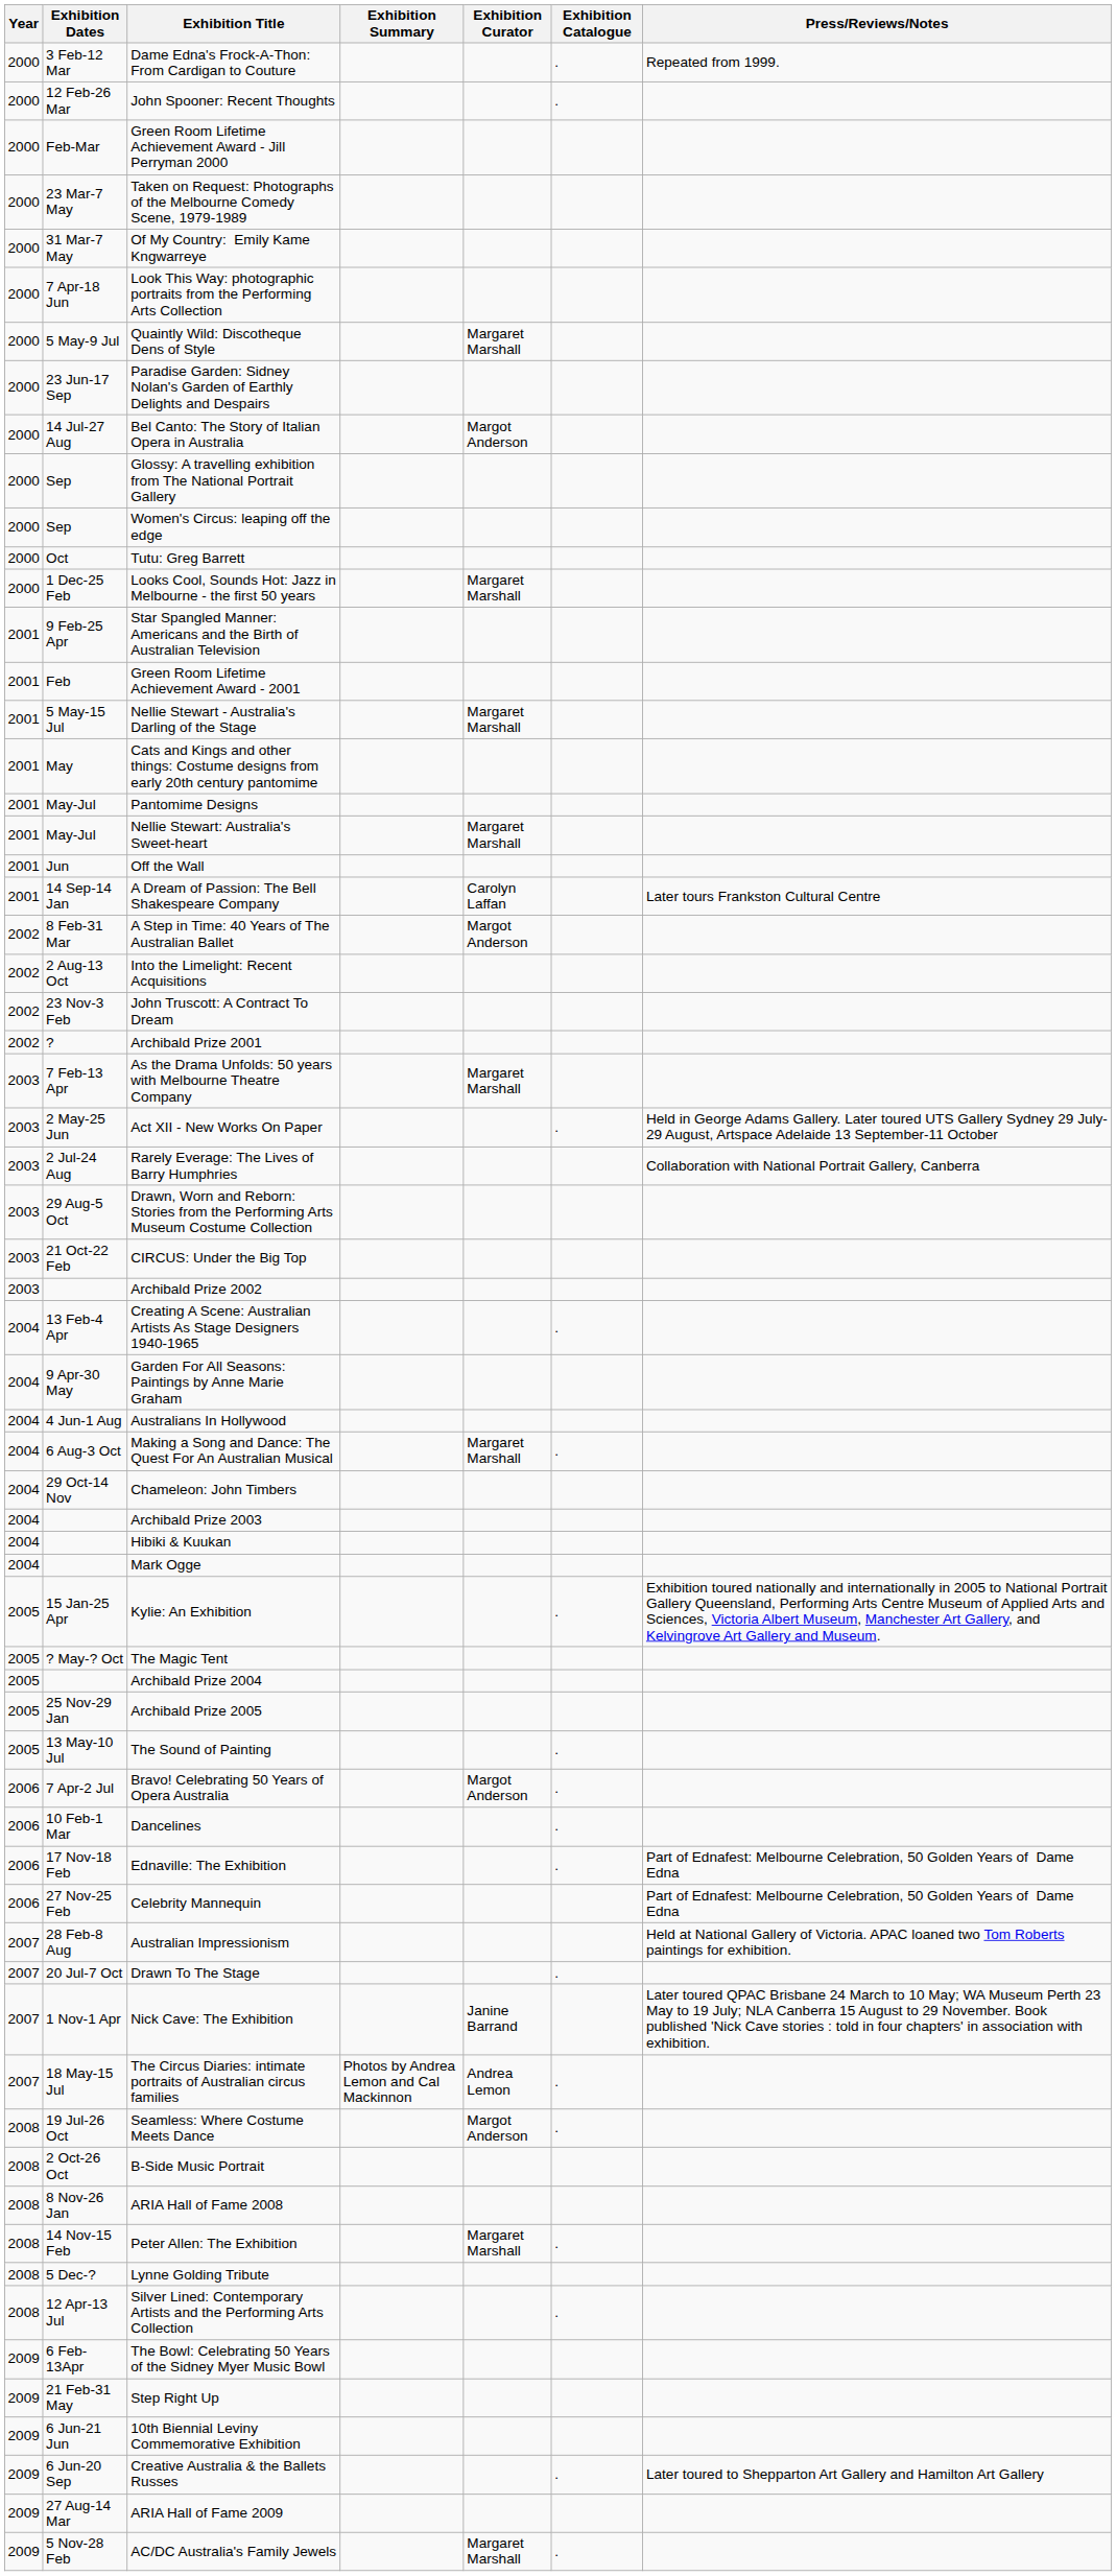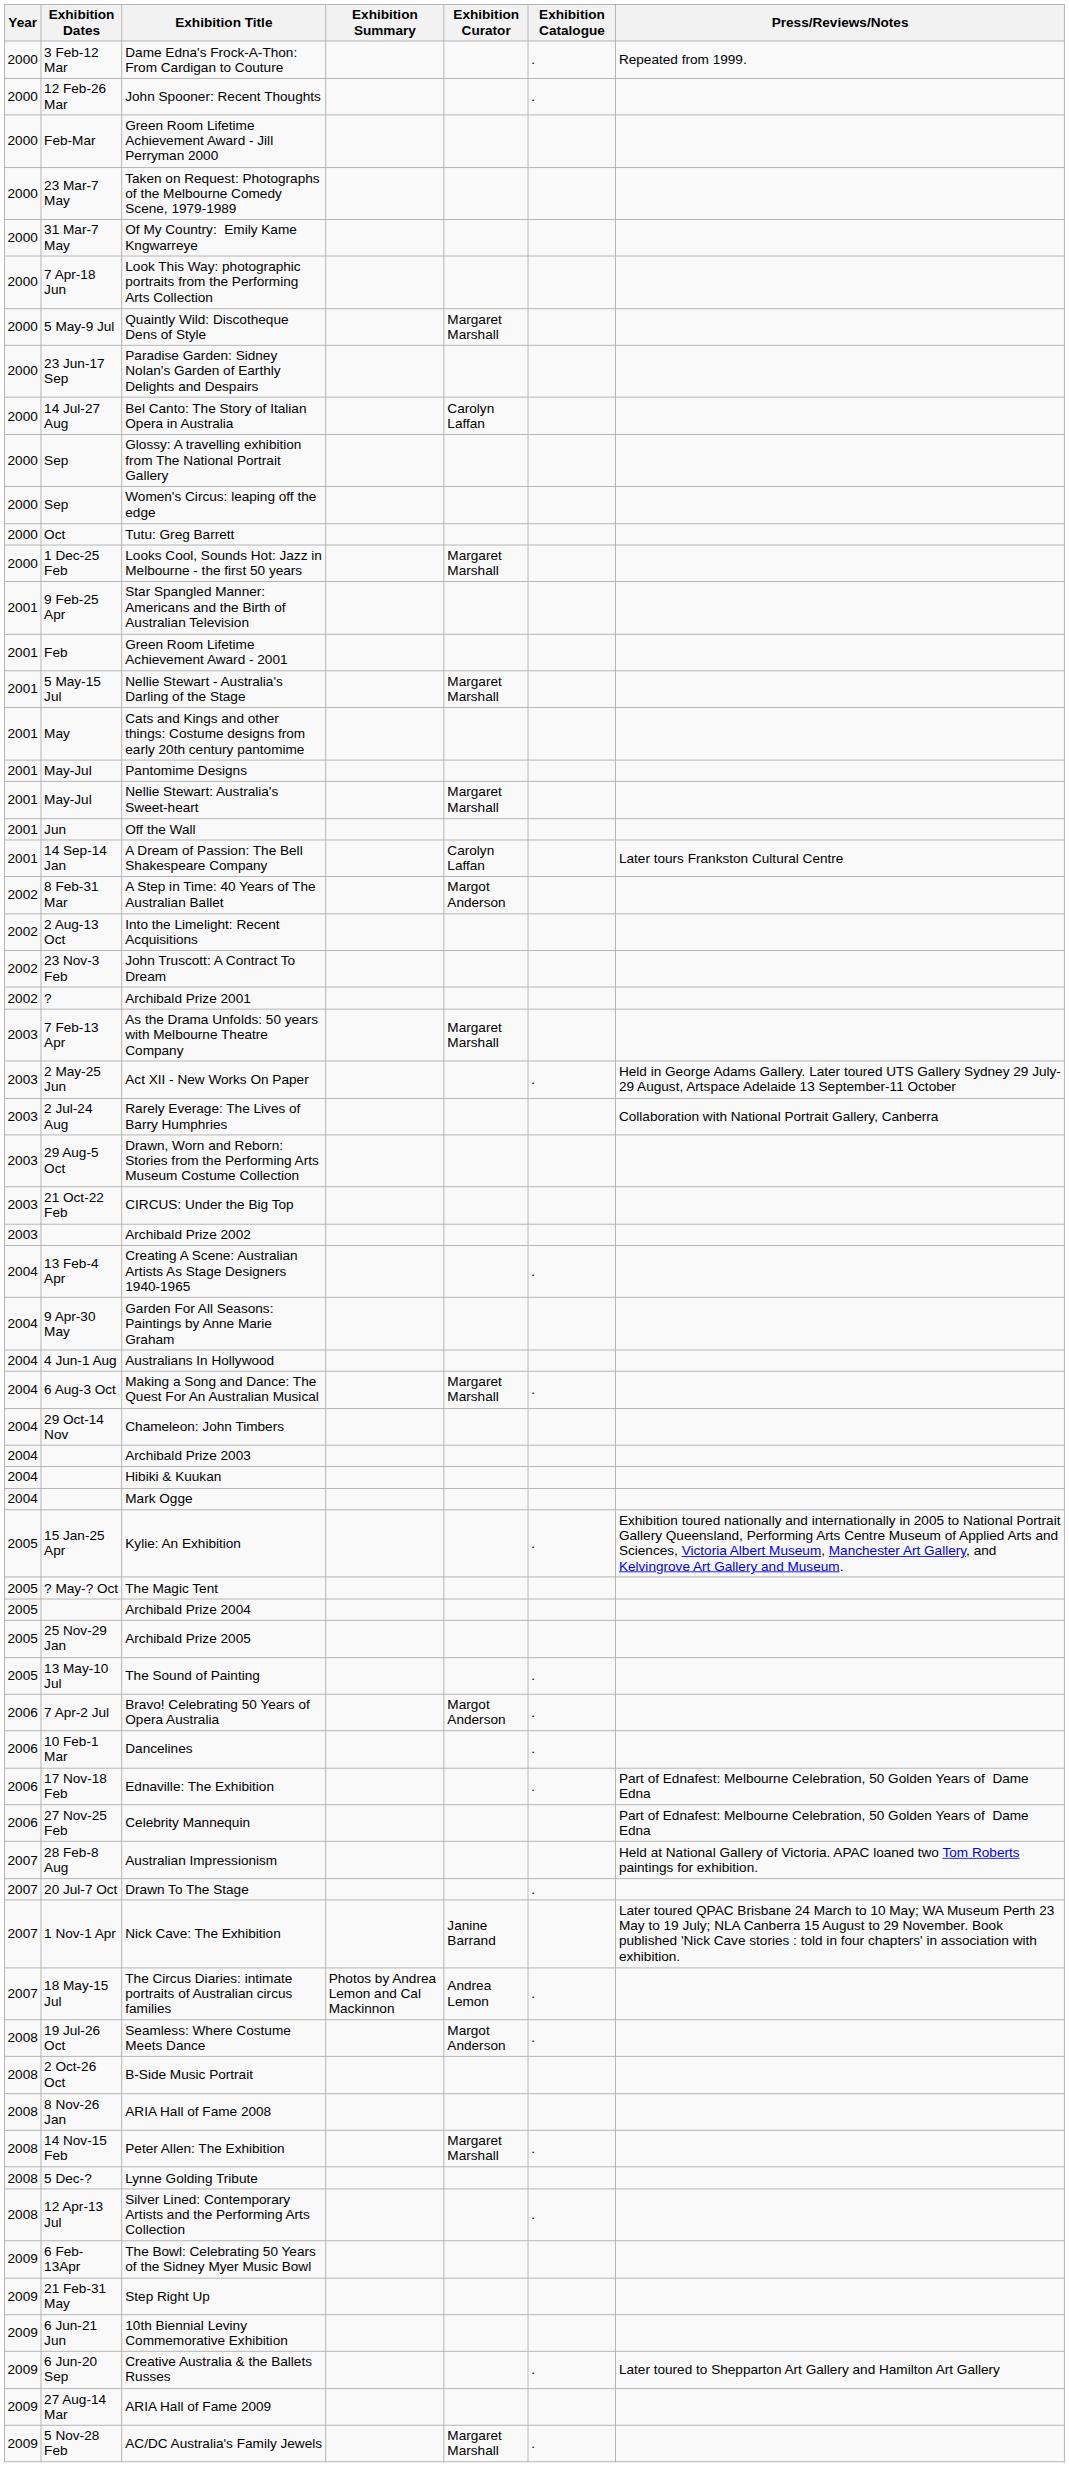 <table class="wikitable">
 <tr>
 <th>Year</th>
 <th>Exhibition Dates</th>
 <th>Exhibition Title</th>
 <th>Exhibition Summary</th>
 <th>Exhibition Curator</th>
 <th>Exhibition Catalogue</th>
 <th>Press/Reviews/Notes</th>
 </tr>
 <tr>
 <td>2000</td>
 <td>3 Feb-12 Mar</td>
 <td>Dame Edna's Frock-A-Thon: From Cardigan to Couture</td>
 <td></td>
 <td></td>
 <td>.</td>
 <td>Repeated from 1999.</td>
 </tr>
 <tr>
 <td>2000</td>
 <td>12 Feb-26 Mar</td>
 <td>John Spooner: Recent Thoughts</td>
 <td></td>
 <td></td>
 <td>.</td>
 <td></td>
 </tr>
 <tr>
 <td>2000</td>
 <td>Feb-Mar</td>
 <td>Green Room Lifetime Achievement Award - Jill Perryman 2000</td>
 <td></td>
 <td></td>
 <td></td>
 <td></td>
 </tr>
 <tr>
 <td>2000</td>
 <td>23 Mar-7 May</td>
 <td>Taken on Request: Photographs of the Melbourne Comedy Scene, 1979-1989</td>
 <td></td>
 <td></td>
 <td></td>
 <td></td>
 </tr>
 <tr>
 <td>2000</td>
 <td>31 Mar-7 May</td>
 <td>Of My Country:  Emily Kame Kngwarreye</td>
 <td></td>
 <td></td>
 <td></td>
 <td></td>
 </tr>
 <tr>
 <td>2000</td>
 <td>7 Apr-18 Jun</td>
 <td>Look This Way: photographic portraits from the Performing Arts Collection</td>
 <td></td>
 <td></td>
 <td></td>
 <td></td>
 </tr>
 <tr>
 <td>2000</td>
 <td>5 May-9 Jul</td>
 <td>Quaintly Wild: Discotheque Dens of Style</td>
 <td></td>
 <td>Margaret Marshall</td>
 <td></td>
 <td></td>
 </tr>
 <tr>
 <td>2000</td>
 <td>23 Jun-17 Sep</td>
 <td>Paradise Garden: Sidney Nolan's Garden of Earthly Delights and Despairs</td>
 <td></td>
 <td></td>
 <td></td>
 <td></td>
 </tr>
 <tr>
 <td>2000</td>
 <td>14 Jul-27 Aug</td>
 <td>Bel Canto: The Story of Italian Opera in Australia</td>
 <td></td>
-<td>Margot Anderson</td>
+<td>Carolyn Laffan</td>
 <td></td>
 <td></td>
 </tr>
 <tr>
 <td>2000</td>
 <td>Sep</td>
 <td>Glossy: A travelling exhibition from The National Portrait Gallery</td>
 <td></td>
 <td></td>
 <td></td>
 <td></td>
 </tr>
 <tr>
 <td>2000</td>
 <td>Sep</td>
 <td>Women's Circus: leaping off the edge</td>
 <td></td>
 <td></td>
 <td></td>
 <td></td>
 </tr>
 <tr>
 <td>2000</td>
 <td>Oct</td>
 <td>Tutu: Greg Barrett</td>
 <td></td>
 <td></td>
 <td></td>
 <td></td>
 </tr>
 <tr>
 <td>2000</td>
 <td>1 Dec-25 Feb</td>
 <td>Looks Cool, Sounds Hot: Jazz in Melbourne - the first 50 years</td>
 <td></td>
 <td>Margaret Marshall</td>
 <td></td>
 <td></td>
 </tr>
 <tr>
 <td>2001</td>
 <td>9 Feb-25 Apr</td>
 <td>Star Spangled Manner: Americans and the Birth of Australian Television</td>
 <td></td>
 <td></td>
 <td></td>
 <td></td>
 </tr>
 <tr>
 <td>2001</td>
 <td>Feb</td>
 <td>Green Room Lifetime Achievement Award - 2001</td>
 <td></td>
 <td></td>
 <td></td>
 <td></td>
 </tr>
 <tr>
 <td>2001</td>
 <td>5 May-15 Jul</td>
 <td>Nellie Stewart - Australia's Darling of the Stage</td>
 <td></td>
 <td>Margaret Marshall</td>
 <td></td>
 <td></td>
 </tr>
 <tr>
 <td>2001</td>
 <td>May</td>
 <td>Cats and Kings and other things: Costume designs from early 20th century pantomime</td>
 <td></td>
 <td></td>
 <td></td>
 <td></td>
 </tr>
 <tr>
 <td>2001</td>
 <td>May-Jul</td>
 <td>Pantomime Designs</td>
 <td></td>
 <td></td>
 <td></td>
 <td></td>
 </tr>
 <tr>
 <td>2001</td>
 <td>May-Jul</td>
 <td>Nellie Stewart: Australia's Sweet-heart</td>
 <td></td>
 <td>Margaret Marshall</td>
 <td></td>
 <td></td>
 </tr>
 <tr>
 <td>2001</td>
 <td>Jun</td>
 <td>Off the Wall</td>
 <td></td>
 <td></td>
 <td></td>
 <td></td>
 </tr>
 <tr>
 <td>2001</td>
 <td>14 Sep-14 Jan</td>
 <td>A Dream of Passion: The Bell Shakespeare Company</td>
 <td></td>
 <td>Carolyn Laffan</td>
 <td></td>
 <td>Later tours Frankston Cultural Centre</td>
 </tr>
 <tr>
 <td>2002</td>
 <td>8 Feb-31 Mar</td>
 <td>A Step in Time: 40 Years of The Australian Ballet</td>
 <td></td>
 <td>Margot Anderson</td>
 <td></td>
 <td></td>
 </tr>
 <tr>
 <td>2002</td>
 <td>2 Aug-13 Oct</td>
 <td>Into the Limelight: Recent Acquisitions</td>
 <td></td>
 <td></td>
 <td></td>
 <td></td>
 </tr>
 <tr>
 <td>2002</td>
 <td>23 Nov-3 Feb</td>
 <td>John Truscott: A Contract To Dream</td>
 <td></td>
 <td></td>
 <td></td>
 <td></td>
 </tr>
 <tr>
 <td>2002</td>
 <td>?</td>
 <td>Archibald Prize 2001</td>
 <td></td>
 <td></td>
 <td></td>
 <td></td>
 </tr>
 <tr>
 <td>2003</td>
 <td>7 Feb-13 Apr</td>
 <td>As the Drama Unfolds: 50 years with Melbourne Theatre Company</td>
 <td></td>
 <td>Margaret Marshall</td>
 <td></td>
 <td></td>
 </tr>
 <tr>
 <td>2003</td>
 <td>2 May-25 Jun</td>
 <td>Act XII - New Works On Paper</td>
 <td></td>
 <td></td>
 <td>.</td>
 <td>Held in George Adams Gallery. Later toured UTS Gallery Sydney 29 July-29 August, Artspace Adelaide 13 September-11 October</td>
 </tr>
 <tr>
 <td>2003</td>
 <td>2 Jul-24 Aug</td>
 <td>Rarely Everage: The Lives of Barry Humphries</td>
 <td></td>
 <td></td>
 <td></td>
 <td>Collaboration with National Portrait Gallery, Canberra</td>
 </tr>
 <tr>
 <td>2003</td>
 <td>29 Aug-5 Oct</td>
 <td>Drawn, Worn and Reborn: Stories from the Performing Arts Museum Costume Collection</td>
 <td></td>
 <td></td>
 <td></td>
 <td></td>
 </tr>
 <tr>
 <td>2003</td>
 <td>21 Oct-22 Feb</td>
 <td>CIRCUS: Under the Big Top</td>
 <td></td>
 <td></td>
 <td></td>
 <td></td>
 </tr>
 <tr>
 <td>2003</td>
 <td></td>
 <td>Archibald Prize 2002</td>
 <td></td>
 <td></td>
 <td></td>
 <td></td>
 </tr>
 <tr>
 <td>2004</td>
 <td>13 Feb-4 Apr</td>
 <td>Creating A Scene: Australian Artists As Stage Designers 1940-1965</td>
 <td></td>
 <td></td>
 <td>.</td>
 <td></td>
 </tr>
 <tr>
 <td>2004</td>
 <td>9 Apr-30 May</td>
 <td>Garden For All Seasons: Paintings by Anne Marie Graham</td>
 <td></td>
 <td></td>
 <td></td>
 <td></td>
 </tr>
 <tr>
 <td>2004</td>
 <td>4 Jun-1 Aug</td>
 <td>Australians In Hollywood</td>
 <td></td>
 <td></td>
 <td></td>
 <td></td>
 </tr>
 <tr>
 <td>2004</td>
 <td>6 Aug-3 Oct</td>
 <td>Making a Song and Dance: The Quest For An Australian Musical</td>
 <td></td>
 <td>Margaret Marshall</td>
 <td>.</td>
 <td></td>
 </tr>
 <tr>
 <td>2004</td>
 <td>29 Oct-14 Nov</td>
 <td>Chameleon: John Timbers</td>
 <td></td>
 <td></td>
 <td></td>
 <td></td>
 </tr>
 <tr>
 <td>2004</td>
 <td></td>
 <td>Archibald Prize 2003</td>
 <td></td>
 <td></td>
 <td></td>
 <td></td>
 </tr>
 <tr>
 <td>2004</td>
 <td></td>
 <td>Hibiki & Kuukan</td>
 <td></td>
 <td></td>
 <td></td>
 <td></td>
 </tr>
 <tr>
 <td>2004</td>
 <td></td>
 <td>Mark Ogge</td>
 <td></td>
 <td></td>
 <td></td>
 <td></td>
 </tr>
 <tr>
 <td>2005</td>
 <td>15 Jan-25 Apr</td>
 <td>Kylie: An Exhibition</td>
 <td></td>
 <td></td>
 <td>.</td>
 <td>Exhibition toured nationally and internationally in 2005 to National Portrait Gallery Queensland, Performing Arts Centre Museum of Applied Arts and Sciences, <a href='#'>Victoria Albert Museum</a>, <a href='#'>Manchester Art Gallery</a>, and <a href='#'>Kelvingrove Art Gallery and Museum</a>.</td>
 </tr>
 <tr>
 <td>2005</td>
 <td>? May-? Oct</td>
 <td>The Magic Tent</td>
 <td></td>
 <td></td>
 <td></td>
 <td></td>
 </tr>
 <tr>
 <td>2005</td>
 <td></td>
 <td>Archibald Prize 2004</td>
 <td></td>
 <td></td>
 <td></td>
 <td></td>
 </tr>
 <tr>
 <td>2005</td>
 <td>25 Nov-29 Jan</td>
 <td>Archibald Prize 2005</td>
 <td></td>
 <td></td>
 <td></td>
 <td></td>
 </tr>
 <tr>
 <td>2005</td>
 <td>13 May-10 Jul</td>
 <td>The Sound of Painting</td>
 <td></td>
 <td></td>
 <td>.</td>
 <td></td>
 </tr>
 <tr>
 <td>2006</td>
 <td>7 Apr-2 Jul</td>
 <td>Bravo! Celebrating 50 Years of Opera Australia</td>
 <td></td>
 <td>Margot Anderson</td>
 <td>.</td>
 <td></td>
 </tr>
 <tr>
 <td>2006</td>
 <td>10 Feb-1 Mar</td>
 <td>Dancelines</td>
 <td></td>
 <td></td>
 <td>.</td>
 <td></td>
 </tr>
 <tr>
 <td>2006</td>
 <td>17 Nov-18 Feb</td>
 <td>Ednaville: The Exhibition</td>
 <td></td>
 <td></td>
 <td>.</td>
 <td>Part of Ednafest: Melbourne Celebration, 50 Golden Years of  Dame Edna</td>
 </tr>
 <tr>
 <td>2006</td>
 <td>27 Nov-25 Feb</td>
 <td>Celebrity Mannequin</td>
 <td></td>
 <td></td>
 <td></td>
 <td>Part of Ednafest: Melbourne Celebration, 50 Golden Years of  Dame Edna</td>
 </tr>
 <tr>
 <td>2007</td>
 <td>28 Feb-8 Aug</td>
 <td>Australian Impressionism</td>
 <td></td>
 <td></td>
 <td></td>
 <td>Held at National Gallery of Victoria. APAC loaned two <a href='#'>Tom Roberts</a> paintings for exhibition.</td>
 </tr>
 <tr>
 <td>2007</td>
 <td>20 Jul-7 Oct</td>
 <td>Drawn To The Stage</td>
 <td></td>
 <td></td>
 <td>.</td>
 <td></td>
 </tr>
 <tr>
 <td>2007</td>
 <td>1 Nov-1 Apr</td>
 <td>Nick Cave: The Exhibition</td>
 <td></td>
 <td>Janine Barrand</td>
 <td></td>
 <td>Later toured QPAC Brisbane 24 March to 10 May; WA Museum Perth 23 May to 19 July; NLA Canberra 15 August to 29 November. Book published 'Nick Cave stories : told in four chapters' in association with exhibition.</td>
 </tr>
 <tr>
 <td>2007</td>
 <td>18 May-15 Jul</td>
 <td>The Circus Diaries: intimate portraits of Australian circus families</td>
 <td>Photos by Andrea Lemon and Cal Mackinnon</td>
 <td>Andrea Lemon</td>
 <td>.</td>
 <td></td>
 </tr>
 <tr>
 <td>2008</td>
 <td>19 Jul-26 Oct</td>
 <td>Seamless: Where Costume Meets Dance</td>
 <td></td>
 <td>Margot Anderson</td>
 <td>.</td>
 <td></td>
 </tr>
 <tr>
 <td>2008</td>
 <td>2 Oct-26 Oct</td>
 <td>B-Side Music Portrait</td>
 <td></td>
 <td></td>
 <td></td>
 <td></td>
 </tr>
 <tr>
 <td>2008</td>
 <td>8 Nov-26 Jan</td>
 <td>ARIA Hall of Fame 2008</td>
 <td></td>
 <td></td>
 <td></td>
 <td></td>
 </tr>
 <tr>
 <td>2008</td>
 <td>14 Nov-15 Feb</td>
 <td>Peter Allen: The Exhibition</td>
 <td></td>
 <td>Margaret Marshall</td>
 <td>.</td>
 <td></td>
 </tr>
 <tr>
 <td>2008</td>
 <td>5 Dec-?</td>
 <td>Lynne Golding Tribute</td>
 <td></td>
 <td></td>
 <td></td>
 <td></td>
 </tr>
 <tr>
 <td>2008</td>
 <td>12 Apr-13 Jul</td>
 <td>Silver Lined: Contemporary Artists and the Performing Arts Collection</td>
 <td></td>
 <td></td>
 <td>.</td>
 <td></td>
 </tr>
 <tr>
 <td>2009</td>
 <td>6 Feb-13Apr</td>
 <td>The Bowl: Celebrating 50 Years of the Sidney Myer Music Bowl</td>
 <td></td>
 <td></td>
 <td></td>
 <td></td>
 </tr>
 <tr>
 <td>2009</td>
 <td>21 Feb-31 May</td>
 <td>Step Right Up</td>
 <td></td>
 <td></td>
 <td></td>
 <td></td>
 </tr>
 <tr>
 <td>2009</td>
 <td>6 Jun-21 Jun</td>
 <td>10th Biennial Leviny Commemorative Exhibition</td>
 <td></td>
 <td></td>
 <td></td>
 <td></td>
 </tr>
 <tr>
 <td>2009</td>
 <td>6 Jun-20 Sep</td>
 <td>Creative Australia & the Ballets Russes</td>
 <td></td>
 <td></td>
 <td>.</td>
 <td>Later toured to Shepparton Art Gallery and Hamilton Art Gallery</td>
 </tr>
 <tr>
 <td>2009</td>
 <td>27 Aug-14 Mar</td>
 <td>ARIA Hall of Fame 2009</td>
 <td></td>
 <td></td>
 <td></td>
 <td></td>
 </tr>
 <tr>
 <td>2009</td>
 <td>5 Nov-28 Feb</td>
 <td>AC/DC Australia's Family Jewels</td>
 <td></td>
 <td>Margaret Marshall</td>
 <td>.</td>
 <td></td>
 </tr>
 </table>
